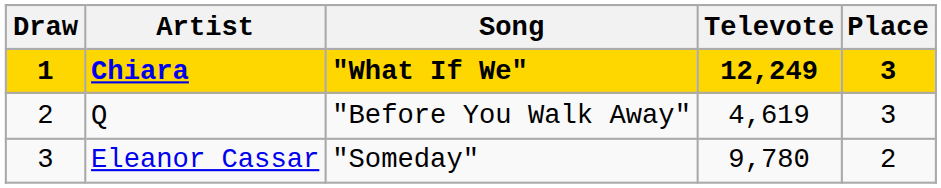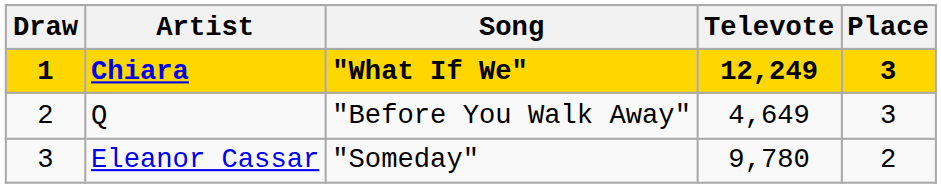 <table class="sortable wikitable" style="margin: 1em auto 1em auto; text-align:center">
 <tr>
 <th>Draw</th>
 <th>Artist</th>
 <th>Song</th>
 <th>Televote</th>
 <th>Place</th>
 </tr>
 <tr style="font-weight:bold; background:gold;">
 <td>1</td>
 <td align="left"><a href='#'>Chiara</a></td>
 <td align="left">"What If We"</td>
 <td>12,249</td>
 <td>3</td>
 </tr>
 <tr>
 <td>2</td>
 <td align="left">Q</td>
 <td align="left">"Before You Walk Away"</td>
-<td>4,619</td>
+<td>4,649</td>
 <td>3</td>
 </tr>
 <tr>
 <td>3</td>
 <td align="left"><a href='#'>Eleanor Cassar</a></td>
 <td align="left">"Someday"</td>
 <td>9,780</td>
 <td>2</td>
 </tr>
 </table>
